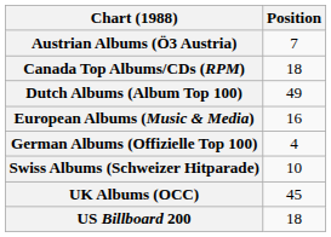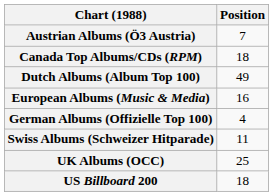 <table class="wikitable sortable plainrowheaders" style="text-align:center">
 <tr>
 <th scope="col">Chart (1988)</th>
 <th scope="col">Position</th>
 </tr>
 <tr>
 <th scope="row">Austrian Albums (Ö3 Austria)</th>
 <td>7</td>
 </tr>
 <tr>
 <th scope="row">Canada Top Albums/CDs (<em>RPM</em>)</th>
 <td>18</td>
 </tr>
 <tr>
 <th scope="row">Dutch Albums (Album Top 100)</th>
 <td>49</td>
 </tr>
 <tr>
 <th scope="row">European Albums (<em>Music & Media</em>)</th>
 <td>16</td>
 </tr>
 <tr>
 <th scope="row">German Albums (Offizielle Top 100)</th>
 <td>4</td>
 </tr>
 <tr>
 <th scope="row">Swiss Albums (Schweizer Hitparade)</th>
-<td>10</td>
+<td>11</td>
 </tr>
 <tr>
 <th scope="row">UK Albums (OCC)</th>
-<td>45</td>
+<td>25</td>
 </tr>
 <tr>
 <th scope="row">US <em>Billboard</em> 200</th>
 <td>18</td>
 </tr>
 </table>
